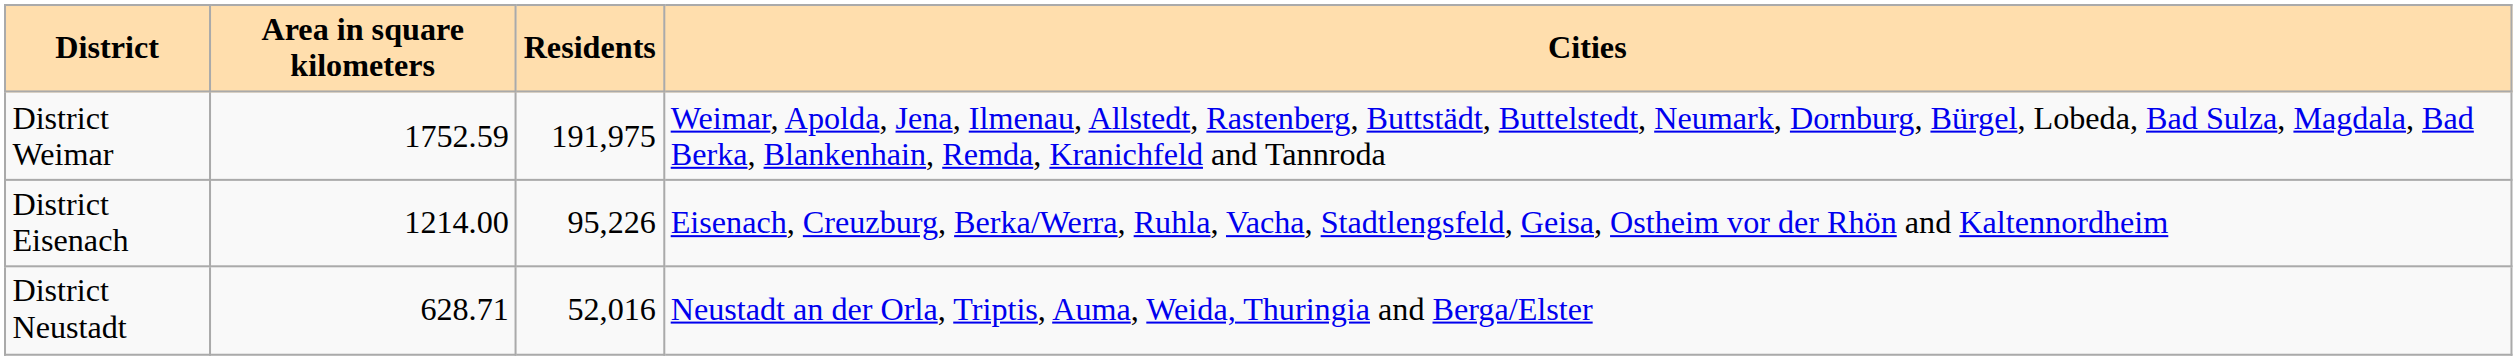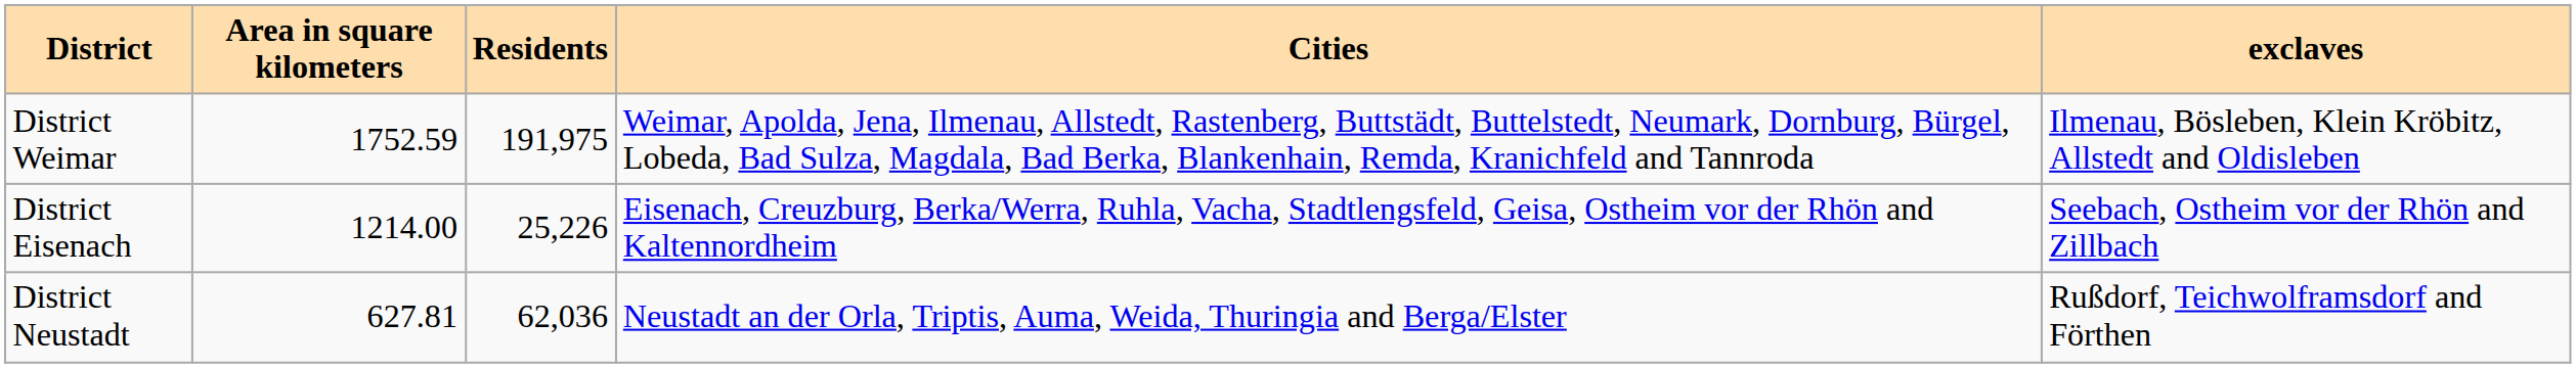 <table class="wikitable">
 <tr>
 <th style="background: #ffdead;">District</th>
 <th style="background: #ffdead;">Area in square kilometers</th>
 <th style="background: #ffdead;">Residents</th>
 <th style="background: #ffdead;">Cities</th>
+<th style="background: #ffdead;">exclaves</th>
 </tr>
 <tr>
 <td>District Weimar</td>
 <td align = "right">1752.59</td>
 <td align = "right">191,975</td>
 <td><a href='#'>Weimar</a>, <a href='#'>Apolda</a>, <a href='#'>Jena</a>, <a href='#'>Ilmenau</a>, <a href='#'>Allstedt</a>, <a href='#'>Rastenberg</a>, <a href='#'>Buttstädt</a>, <a href='#'>Buttelstedt</a>, <a href='#'>Neumark</a>, <a href='#'>Dornburg</a>, <a href='#'>Bürgel</a>, Lobeda, <a href='#'>Bad Sulza</a>, <a href='#'>Magdala</a>, <a href='#'>Bad Berka</a>, <a href='#'>Blankenhain</a>, <a href='#'>Remda</a>, <a href='#'>Kranichfeld</a> and Tannroda</td>
+<td><a href='#'>Ilmenau</a>, Bösleben, Klein Kröbitz, <a href='#'>Allstedt</a> and <a href='#'>Oldisleben</a></td>
 </tr>
 <tr>
 <td>District Eisenach</td>
 <td align = "right">1214.00</td>
-<td align = "right">95,226</td>
+<td align = "right">25,226</td>
 <td><a href='#'>Eisenach</a>, <a href='#'>Creuzburg</a>, <a href='#'>Berka/Werra</a>, <a href='#'>Ruhla</a>, <a href='#'>Vacha</a>, <a href='#'>Stadtlengsfeld</a>, <a href='#'>Geisa</a>, <a href='#'>Ostheim vor der Rhön</a> and <a href='#'>Kaltennordheim</a></td>
+<td><a href='#'>Seebach</a>, <a href='#'>Ostheim vor der Rhön</a> and <a href='#'>Zillbach</a></td>
 </tr>
 <tr>
 <td>District Neustadt</td>
-<td align = "right">628.71</td>
-<td align = "right">52,016</td>
+<td align = "right">627.81</td>
+<td align = "right">62,036</td>
 <td><a href='#'>Neustadt an der Orla</a>, <a href='#'>Triptis</a>, <a href='#'>Auma</a>, <a href='#'>Weida, Thuringia</a> and <a href='#'>Berga/Elster</a></td>
+<td>Rußdorf, <a href='#'>Teichwolframsdorf</a> and Förthen</td>
 </tr>
 </table>
